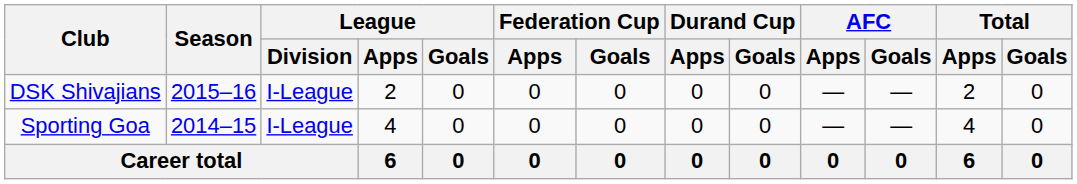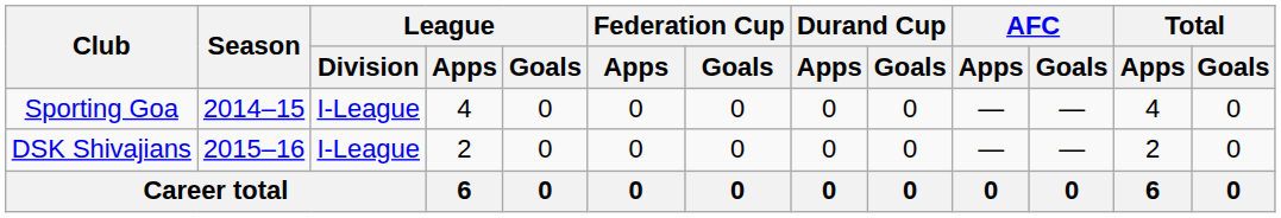 <table class="wikitable" style="text-align: center;">
 <tr>
 <th rowspan="2">Club</th>
 <th rowspan="2">Season</th>
 <th colspan="3">League</th>
 <th colspan="2">Federation Cup</th>
 <th colspan="2">Durand Cup</th>
 <th colspan="2"><a href='#'>AFC</a></th>
 <th colspan="2">Total</th>
 </tr>
 <tr>
 <th>Division</th>
 <th>Apps</th>
 <th>Goals</th>
 <th>Apps</th>
 <th>Goals</th>
 <th>Apps</th>
 <th>Goals</th>
 <th>Apps</th>
 <th>Goals</th>
 <th>Apps</th>
 <th>Goals</th>
 </tr>
 <tr>
+<td rowspan="1"><a href='#'>Sporting Goa</a></td>
+<td><a href='#'>2014–15</a></td>
+<td><a href='#'>I-League</a></td>
+<td>4</td>
+<td>0</td>
+<td>0</td>
+<td>0</td>
+<td>0</td>
+<td>0</td>
+<td>—</td>
+<td>—</td>
+<td>4</td>
+<td>0</td>
+</tr>
+<tr>
 <td rowspan="1"><a href='#'>DSK Shivajians</a></td>
 <td><a href='#'>2015–16</a></td>
 <td><a href='#'>I-League</a></td>
 <td>2</td>
 <td>0</td>
 <td>0</td>
 <td>0</td>
 <td>0</td>
 <td>0</td>
 <td>—</td>
 <td>—</td>
 <td>2</td>
-<td>0</td>
-</tr>
-<tr>
-<td rowspan="1"><a href='#'>Sporting Goa</a></td>
-<td><a href='#'>2014–15</a></td>
-<td><a href='#'>I-League</a></td>
-<td>4</td>
-<td>0</td>
-<td>0</td>
-<td>0</td>
-<td>0</td>
-<td>0</td>
-<td>—</td>
-<td>—</td>
-<td>4</td>
 <td>0</td>
 </tr>
 <tr>
 <th colspan="3">Career total</th>
 <th>6</th>
 <th>0</th>
 <th>0</th>
 <th>0</th>
 <th>0</th>
 <th>0</th>
 <th>0</th>
 <th>0</th>
 <th>6</th>
 <th>0</th>
 </tr>
 </table>
